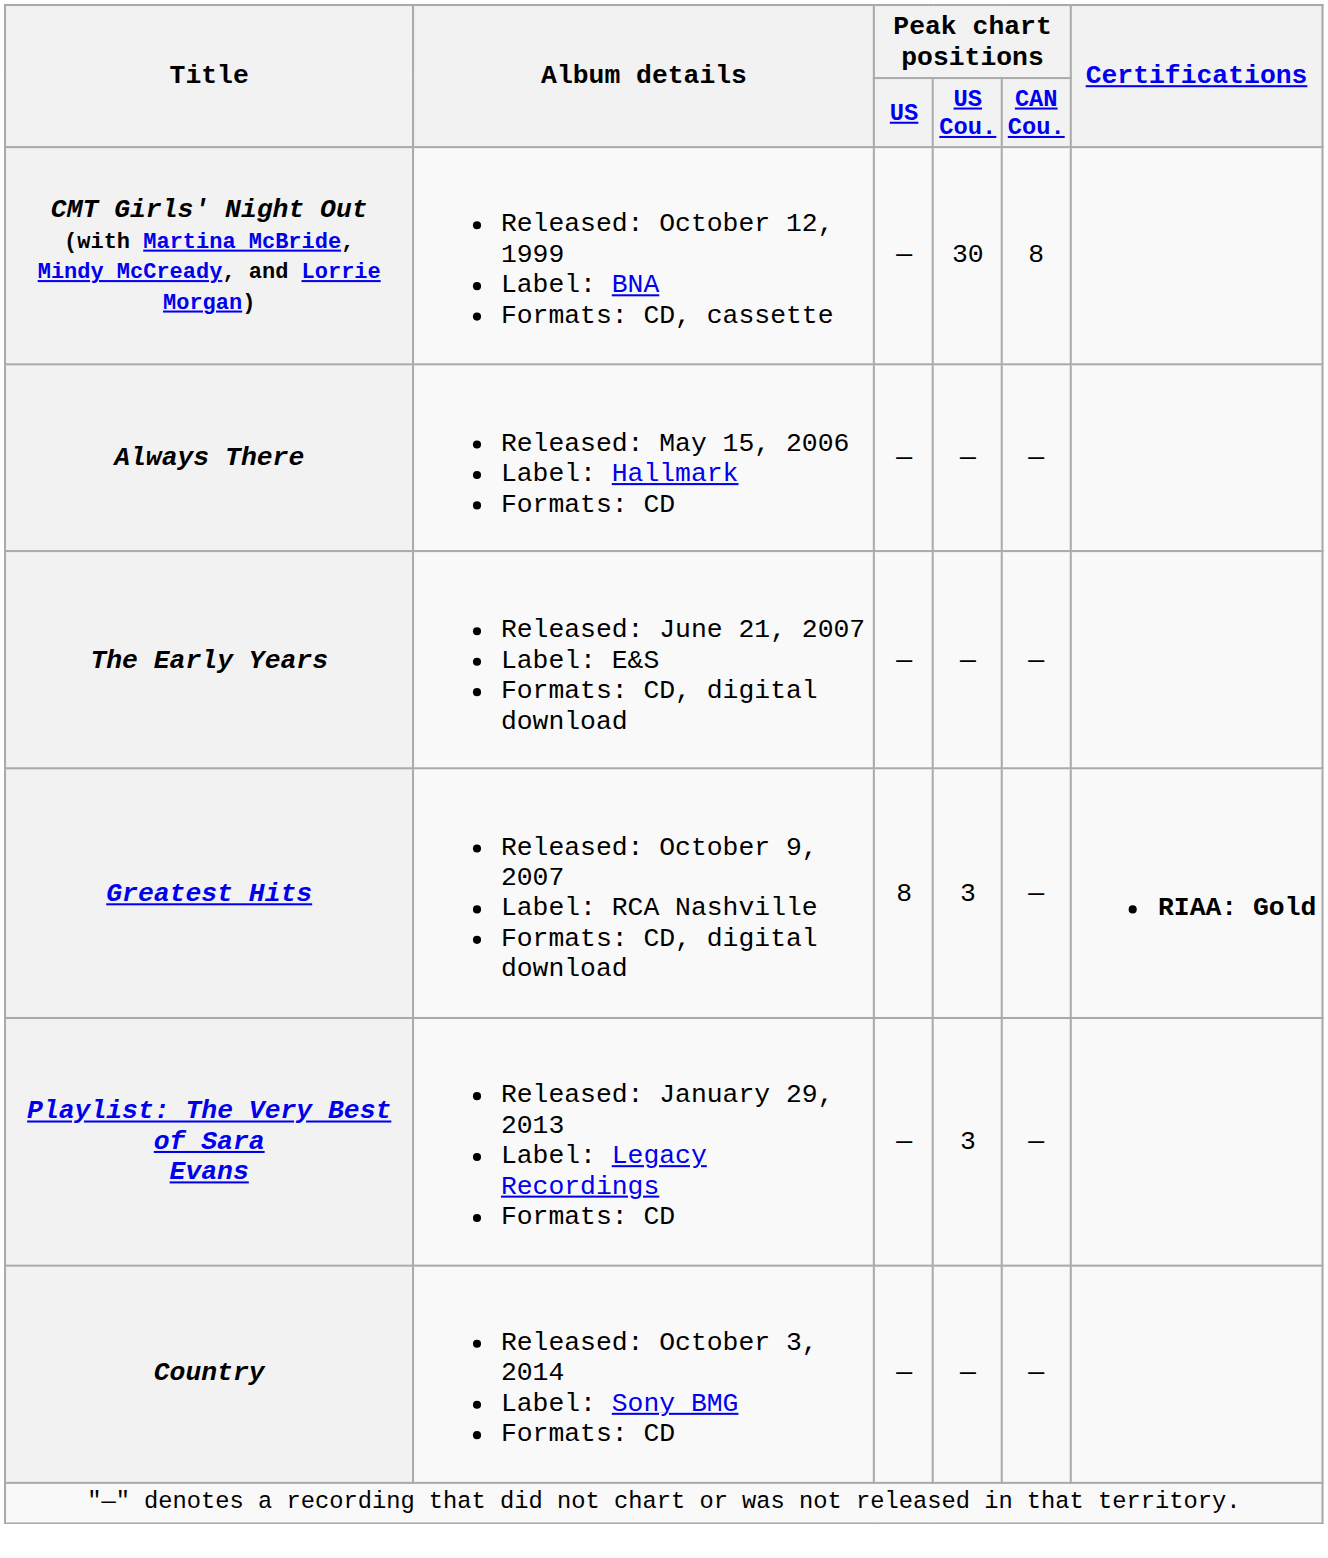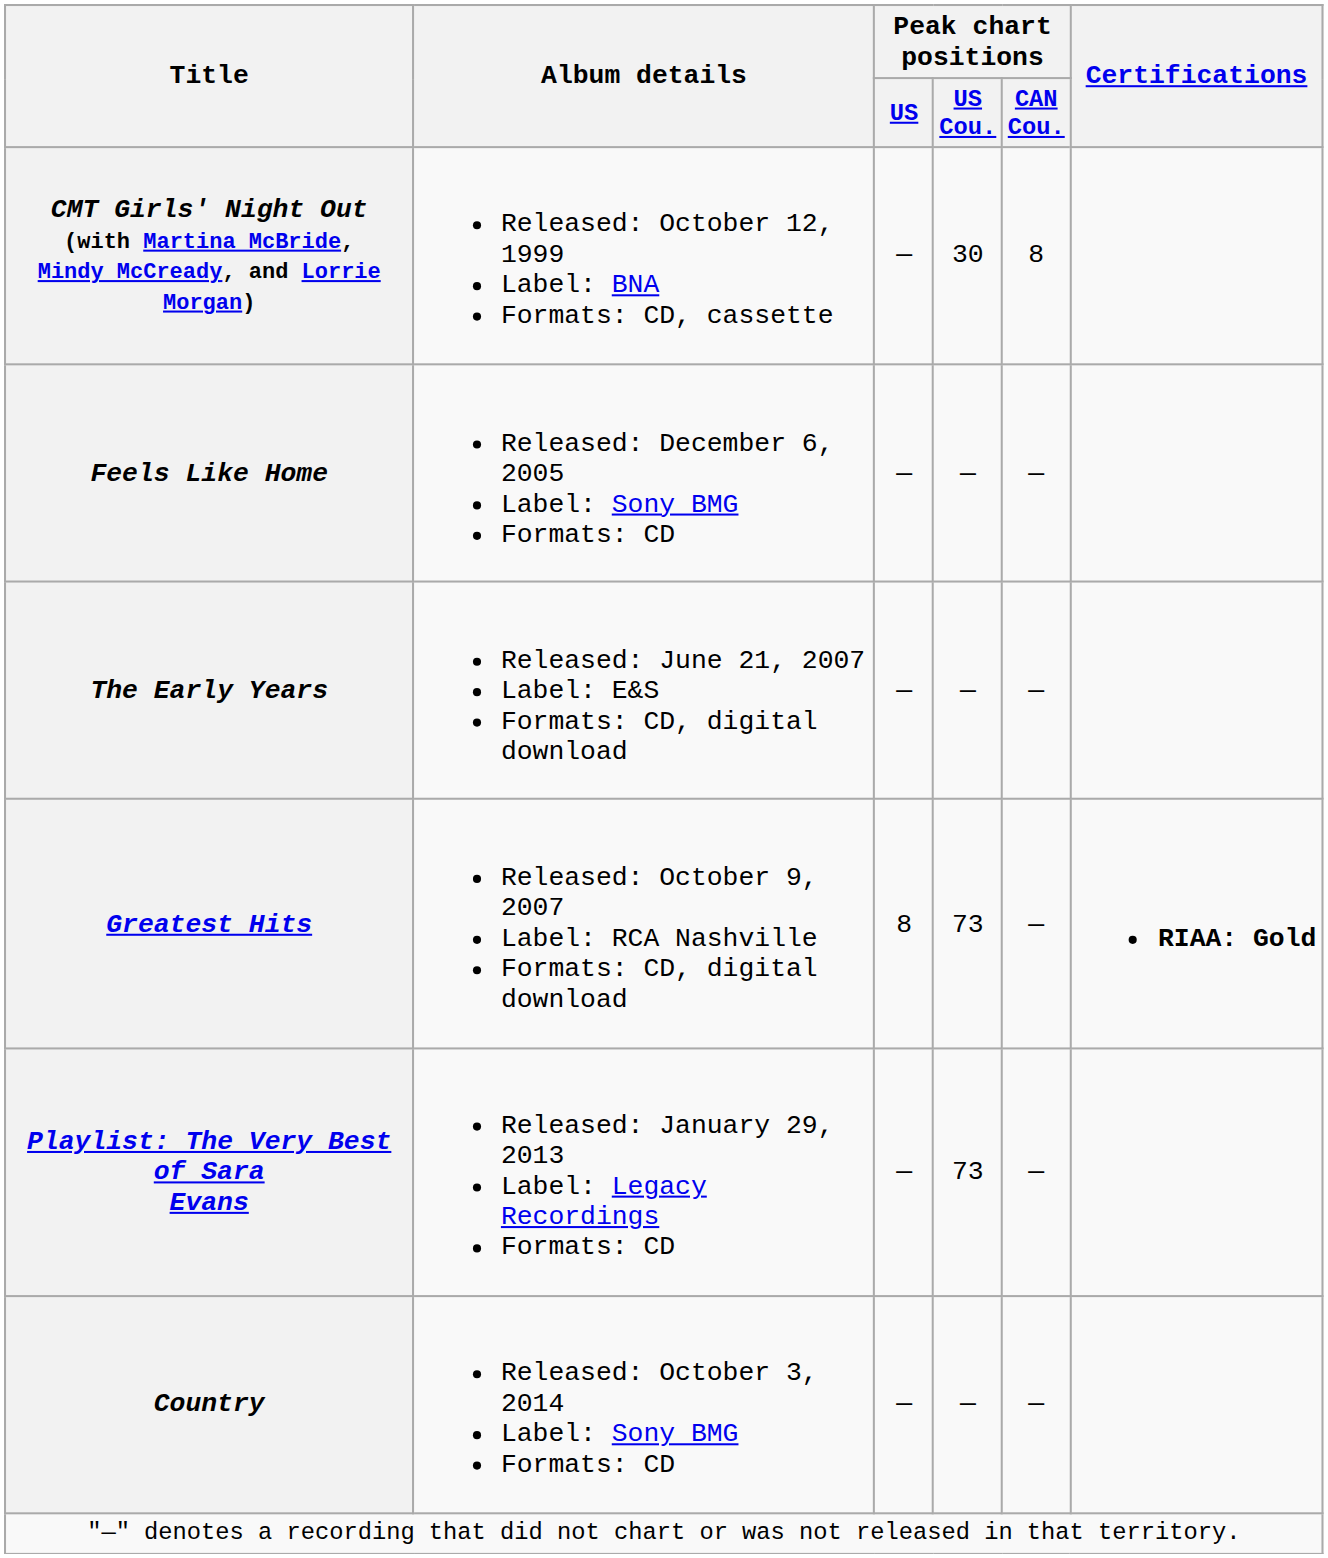 <table class="wikitable plainrowheaders" style="text-align:center;" border="1">
 <tr>
 <th scope="col" rowspan="2" style="width:15em;">Title</th>
 <th scope="col" rowspan="2" style="width:17em;">Album details</th>
 <th scope="col" colspan="3">Peak chart<br>positions</th>
 <th scope="col" rowspan="2"><a href='#'>Certifications</a></th>
 </tr>
 <tr>
 <th scope="col" style="width:2em;font-size:90%;"><a href='#'>US</a><br></th>
 <th scope="col" style="width:2m;font-size:90%;"><a href='#'>US<br>Cou.</a><br></th>
 <th scope="col" style="width:2m;font-size:90%;"><a href='#'>CAN<br>Cou.</a><br></th>
 </tr>
 <tr>
 <th scope="row"><em>CMT Girls' Night Out</em><br><small>(with <a href='#'>Martina McBride</a>,<br><a href='#'>Mindy McCready</a>, and <a href='#'>Lorrie Morgan</a>)</small></th>
 <td align="left"><br><ul><li>Released: October 12, 1999</li><li>Label: <a href='#'>BNA</a></li><li>Formats: CD, cassette</li></ul></td>
 <td>—</td>
 <td>30</td>
 <td>8</td>
 <td></td>
 </tr>
 <tr>
-<th scope="row"><em>Always There</em></th>
-<td align="left"><br><ul><li>Released: May 15, 2006</li><li>Label: <a href='#'>Hallmark</a></li><li>Formats: CD</li></ul></td>
+<th scope="row"><em>Feels Like Home</em></th>
+<td align="left"><br><ul><li>Released: December 6, 2005</li><li>Label: <a href='#'>Sony BMG</a></li><li>Formats: CD</li></ul></td>
 <td>—</td>
 <td>—</td>
 <td>—</td>
 <td></td>
 </tr>
 <tr>
 <th scope="row"><em>The Early Years</em></th>
 <td align="left"><br><ul><li>Released: June 21, 2007</li><li>Label: E&S</li><li>Formats: CD, digital download</li></ul></td>
 <td>—</td>
 <td>—</td>
 <td>—</td>
 <td></td>
 </tr>
 <tr>
 <th scope="row"><em><a href='#'>Greatest Hits</a></em></th>
 <td align="left"><br><ul><li>Released: October 9, 2007</li><li>Label: RCA Nashville</li><li>Formats: CD, digital download</li></ul></td>
 <td>8</td>
-<td>3</td>
+<td>73</td>
 <td>—</td>
 <td><strong><br><ul><li>RIAA: Gold</li></ul></strong></td>
 </tr>
 <tr>
 <th scope="row"><em><a href='#'>Playlist: The Very Best of Sara<br>Evans</a></em></th>
 <td align="left"><br><ul><li>Released: January 29, 2013</li><li>Label: <a href='#'>Legacy Recordings</a></li><li>Formats: CD</li></ul></td>
 <td>—</td>
-<td>3</td>
+<td>73</td>
 <td>—</td>
 <td></td>
 </tr>
 <tr>
 <th scope="row"><em>Country</em></th>
 <td align="left"><br><ul><li>Released: October 3, 2014</li><li>Label: <a href='#'>Sony BMG</a></li><li>Formats: CD</li></ul></td>
 <td>—</td>
 <td>—</td>
 <td>—</td>
 <td></td>
 </tr>
 <tr>
 <td colspan="6" style="font-size:90%">"—" denotes a recording that did not chart or was not released in that territory.</td>
 </tr>
 </table>
